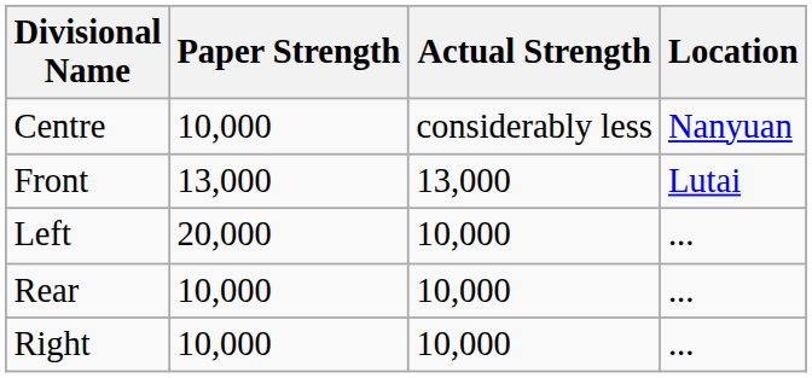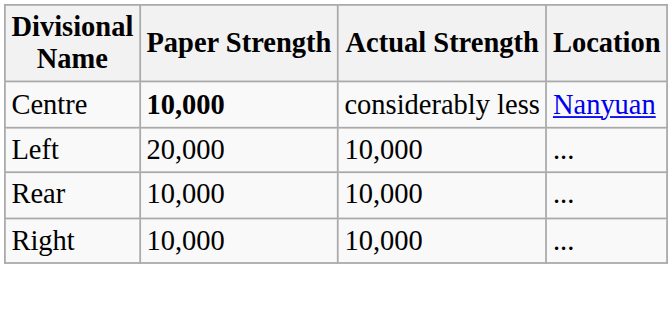 <table class="wikitable mw-collapsible">
 <tr>
 <th>Divisional<br>Name</th>
 <th>Paper Strength</th>
 <th>Actual Strength</th>
 <th>Location</th>
 </tr>
 <tr>
 <td>Centre</td>
-<td>10,000</td>
+<td><strong>10,000</strong></td>
 <td>considerably less</td>
 <td><a href='#'>Nanyuan</a></td>
-</tr>
-<tr>
-<td>Front</td>
-<td>13,000</td>
-<td>13,000</td>
-<td><a href='#'>Lutai</a></td>
 </tr>
 <tr>
 <td>Left</td>
 <td>20,000</td>
 <td>10,000</td>
 <td>...</td>
 </tr>
 <tr>
 <td>Rear</td>
 <td>10,000</td>
 <td>10,000</td>
 <td>...</td>
 </tr>
 <tr>
 <td>Right</td>
 <td>10,000</td>
 <td>10,000</td>
 <td>...</td>
 </tr>
 </table>
